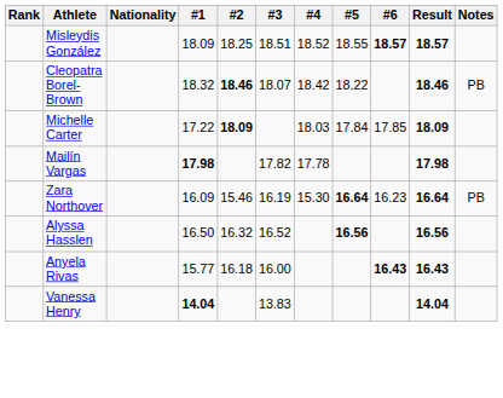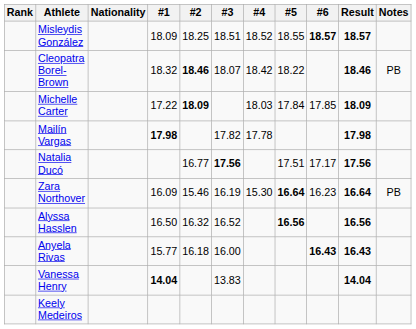 <table class="wikitable sortable" style="text-align:center">
 <tr>
 <th>Rank</th>
 <th>Athlete</th>
 <th>Nationality</th>
 <th>#1</th>
 <th>#2</th>
 <th>#3</th>
 <th>#4</th>
 <th>#5</th>
 <th>#6</th>
 <th>Result</th>
 <th>Notes</th>
 </tr>
 <tr>
 <td></td>
 <td align="left"><a href='#'>Misleydis González</a></td>
 <td align=left></td>
 <td>18.09</td>
 <td>18.25</td>
 <td>18.51</td>
 <td>18.52</td>
 <td>18.55</td>
 <td><strong>18.57</strong></td>
 <td><strong>18.57</strong></td>
 <td></td>
 </tr>
 <tr>
 <td></td>
 <td align="left"><a href='#'>Cleopatra Borel-Brown</a></td>
 <td align=left></td>
 <td>18.32</td>
 <td><strong>18.46</strong></td>
 <td>18.07</td>
 <td>18.42</td>
 <td>18.22</td>
 <td></td>
 <td><strong>18.46</strong></td>
 <td>PB</td>
 </tr>
 <tr>
 <td></td>
 <td align="left"><a href='#'>Michelle Carter</a></td>
 <td align=left></td>
 <td>17.22</td>
 <td><strong>18.09</strong></td>
 <td></td>
 <td>18.03</td>
 <td>17.84</td>
 <td>17.85</td>
 <td><strong>18.09</strong></td>
 <td></td>
 </tr>
 <tr>
 <td></td>
 <td align="left"><a href='#'>Mailín Vargas</a></td>
 <td align=left></td>
 <td><strong>17.98</strong></td>
 <td></td>
 <td>17.82</td>
 <td>17.78</td>
 <td></td>
 <td></td>
 <td><strong>17.98</strong></td>
 <td></td>
 </tr>
 <tr>
 <td></td>
+<td align="left"><a href='#'>Natalia Ducó</a></td>
+<td align=left></td>
+<td></td>
+<td>16.77</td>
+<td><strong>17.56</strong></td>
+<td></td>
+<td>17.51</td>
+<td>17.17</td>
+<td><strong>17.56</strong></td>
+<td></td>
+</tr>
+<tr>
+<td></td>
 <td align="left"><a href='#'>Zara Northover</a></td>
 <td align=left></td>
 <td>16.09</td>
 <td>15.46</td>
 <td>16.19</td>
 <td>15.30</td>
 <td><strong>16.64</strong></td>
 <td>16.23</td>
 <td><strong>16.64</strong></td>
 <td>PB</td>
 </tr>
 <tr>
 <td></td>
 <td align="left"><a href='#'>Alyssa Hasslen</a></td>
 <td align=left></td>
 <td>16.50</td>
 <td>16.32</td>
 <td>16.52</td>
 <td></td>
 <td><strong>16.56</strong></td>
 <td></td>
 <td><strong>16.56</strong></td>
 <td></td>
 </tr>
 <tr>
 <td></td>
 <td align="left"><a href='#'>Anyela Rivas</a></td>
 <td align=left></td>
 <td>15.77</td>
 <td>16.18</td>
 <td>16.00</td>
 <td></td>
 <td></td>
 <td><strong>16.43</strong></td>
 <td><strong>16.43</strong></td>
 <td></td>
 </tr>
 <tr>
 <td></td>
 <td align="left"><a href='#'>Vanessa Henry</a></td>
 <td align=left></td>
 <td><strong>14.04</strong></td>
 <td></td>
 <td>13.83</td>
 <td></td>
 <td></td>
 <td></td>
 <td><strong>14.04</strong></td>
 <td></td>
 </tr>
+<tr>
+<td></td>
+<td align="left"><a href='#'>Keely Medeiros</a></td>
+<td align=left></td>
+<td></td>
+<td></td>
+<td></td>
+<td></td>
+<td></td>
+<td></td>
+<td><strong> </strong></td>
+<td></td>
+</tr>
 </table>
